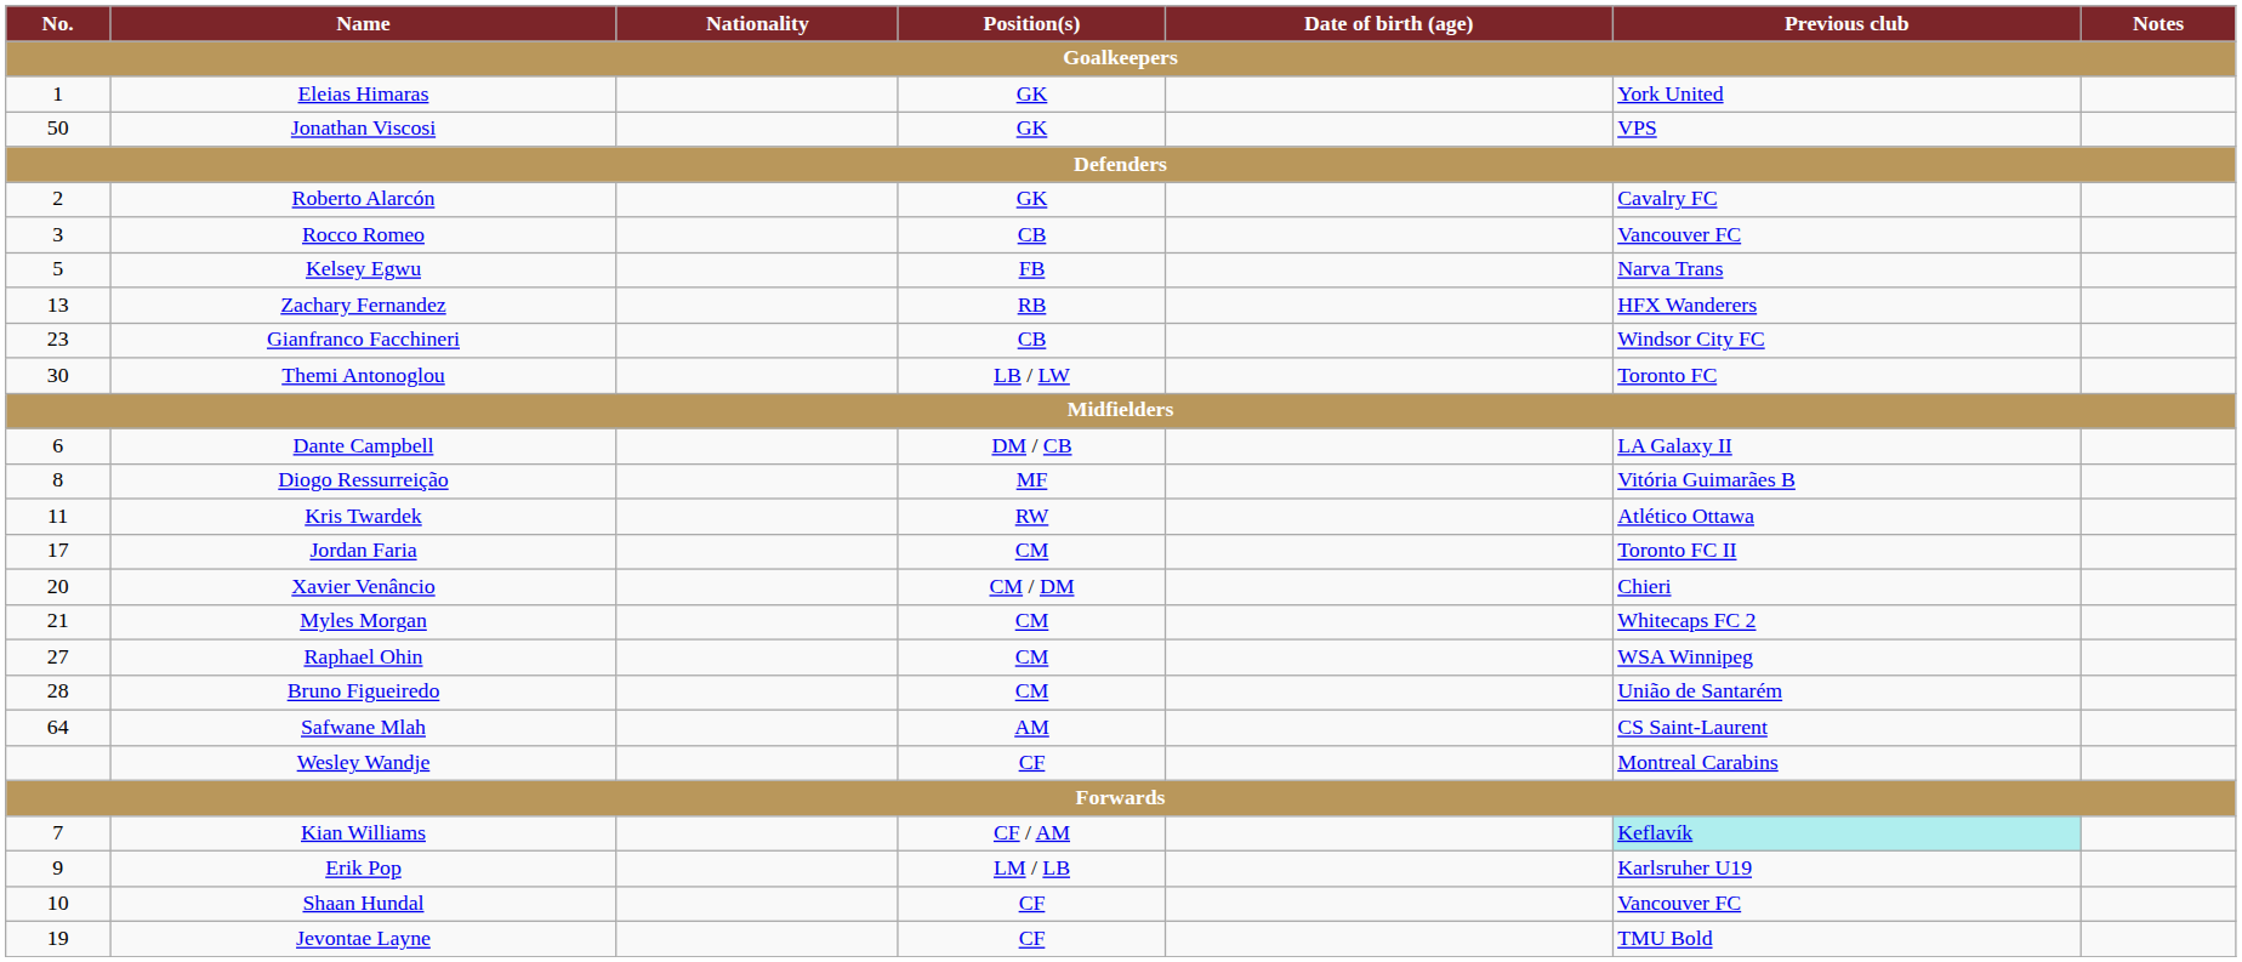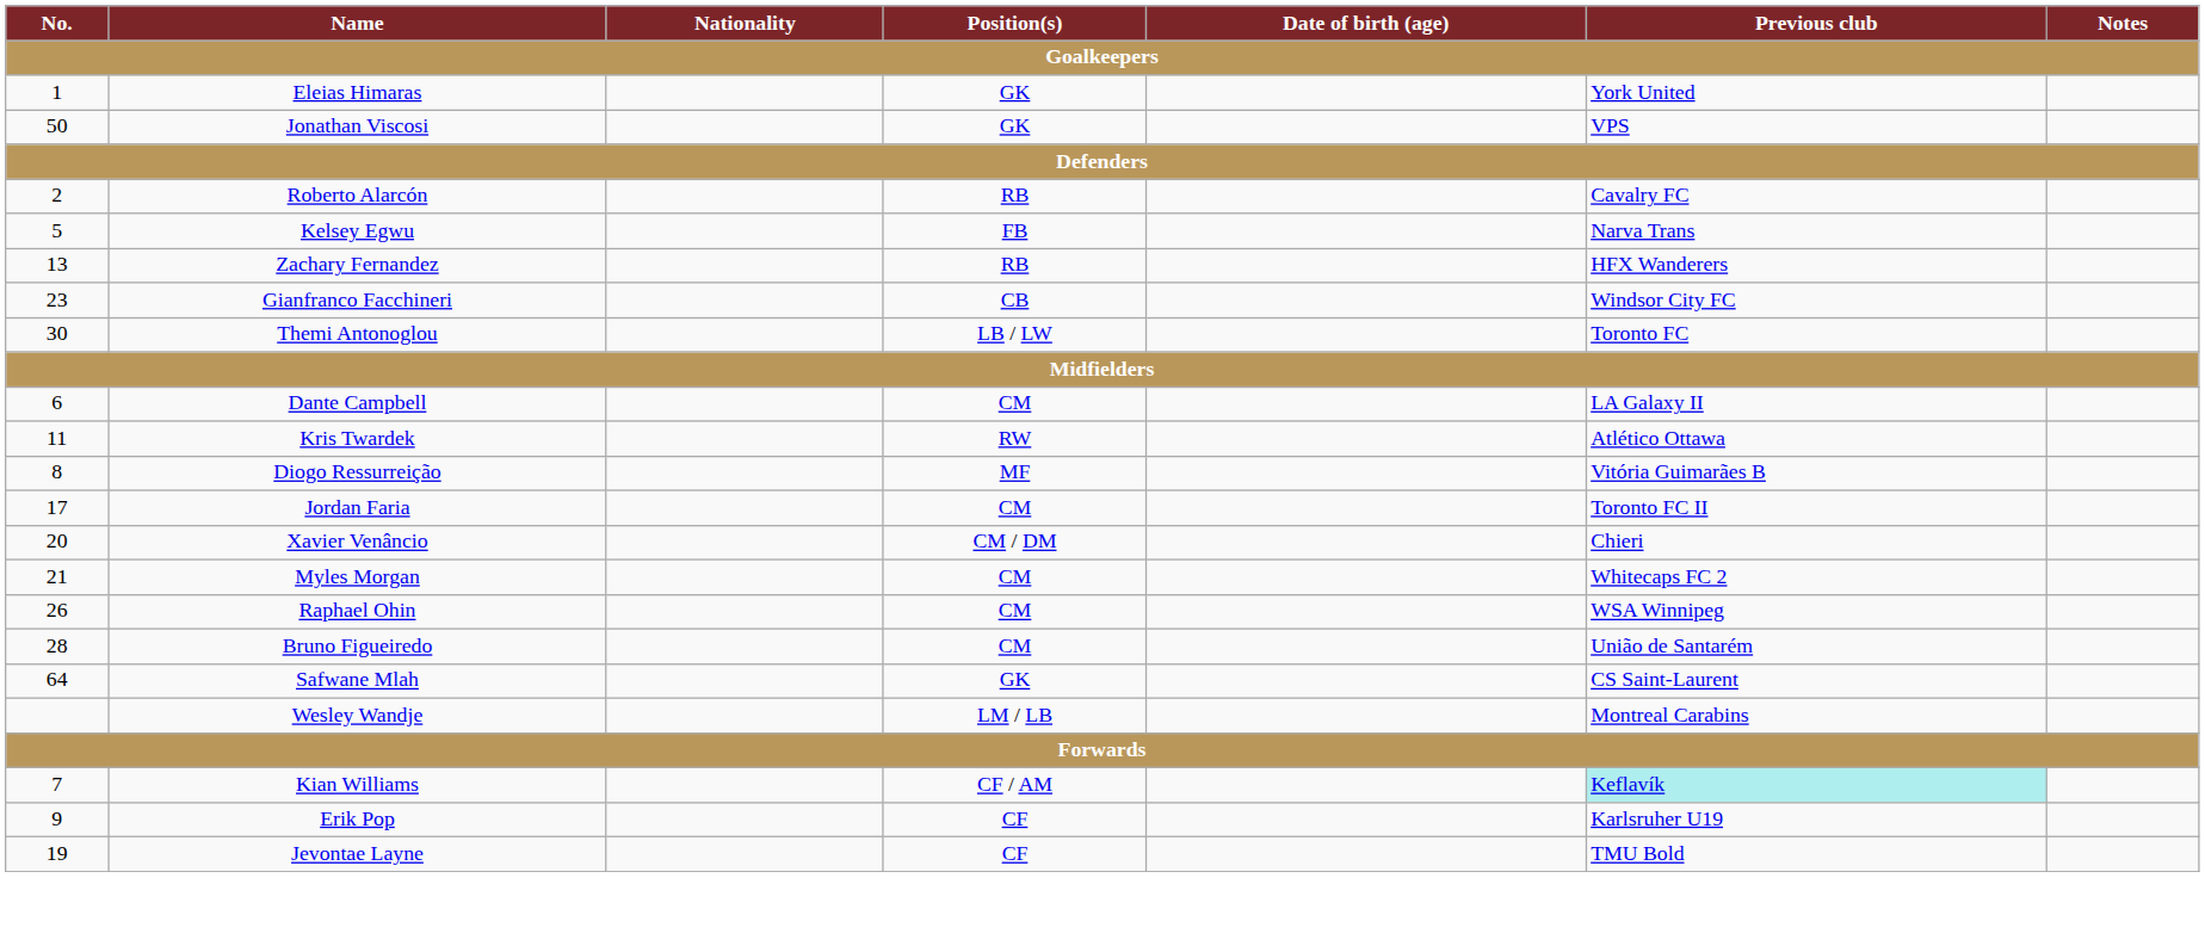 <table class="wikitable" style="text-align:center; font-size:86%; width:90%;">
 <tr>
 <th style="background:#7c2529; color:white; text-align:center;">No.</th>
 <th style="background:#7c2529; color:white; text-align:center;">Name</th>
 <th style="background:#7c2529; color:white; text-align:center;">Nationality</th>
 <th style="background:#7c2529; color:white; text-align:center;">Position(s)</th>
 <th style="background:#7c2529; color:white; text-align:center;">Date of birth (age)</th>
 <th style="background:#7c2529; color:white; text-align:center;">Previous club</th>
 <th style="background:#7c2529; color:white; text-align:center;">Notes</th>
 </tr>
 <tr>
 <th colspan="7" style="background:#b9975b; color:white; text-align:center;">Goalkeepers</th>
 </tr>
 <tr>
 <td>1</td>
 <td><a href='#'>Eleias Himaras</a></td>
 <td></td>
 <td><a href='#'>GK</a></td>
 <td></td>
 <td style="text-align:left"> <a href='#'>York United</a></td>
 </tr>
 <tr>
 <td>50</td>
 <td><a href='#'>Jonathan Viscosi</a></td>
 <td></td>
 <td><a href='#'>GK</a></td>
 <td></td>
 <td align="left"> <a href='#'>VPS</a></td>
 <td align="left"></td>
 </tr>
 <tr>
 <th colspan="7" style="background:#b9975b; color:white; text-align:center;">Defenders</th>
 </tr>
 <tr>
 <td>2</td>
 <td><a href='#'>Roberto Alarcón</a></td>
 <td></td>
-<td><a href='#'>GK</a></td>
+<td><a href='#'>RB</a></td>
 <td></td>
 <td align="left"> <a href='#'>Cavalry FC</a></td>
-<td align="left"></td>
-</tr>
-<tr>
-<td>3</td>
-<td><a href='#'>Rocco Romeo</a></td>
-<td></td>
-<td><a href='#'>CB</a></td>
-<td></td>
-<td align="left"> <a href='#'>Vancouver FC</a></td>
 <td align="left"></td>
 </tr>
 <tr>
 <td>5</td>
 <td><a href='#'>Kelsey Egwu</a></td>
 <td></td>
 <td><a href='#'>FB</a></td>
 <td></td>
 <td align="left"> <a href='#'>Narva Trans</a></td>
 <td align="left"></td>
 </tr>
 <tr>
 <td>13</td>
 <td><a href='#'>Zachary Fernandez</a></td>
 <td></td>
 <td><a href='#'>RB</a></td>
 <td></td>
 <td align="left"> <a href='#'>HFX Wanderers</a></td>
 <td align="left"></td>
 </tr>
 <tr>
 <td>23</td>
 <td><a href='#'>Gianfranco Facchineri</a></td>
 <td></td>
 <td><a href='#'>CB</a></td>
 <td></td>
 <td style="text-align:left"> <a href='#'>Windsor City FC</a></td>
 <td align="left"></td>
 </tr>
 <tr>
 <td>30</td>
 <td><a href='#'>Themi Antonoglou</a></td>
 <td></td>
 <td><a href='#'>LB</a> / <a href='#'>LW</a></td>
 <td></td>
 <td align="left"> <a href='#'>Toronto FC</a></td>
 <td align="left"></td>
 </tr>
 <tr>
 <th colspan="7" style="background:#b9975b; color:white; text-align:center;">Midfielders</th>
 </tr>
 <tr>
 <td>6</td>
 <td><a href='#'>Dante Campbell</a></td>
 <td></td>
-<td><a href='#'>DM</a> / <a href='#'>CB</a></td>
+<td><a href='#'>CM</a></td>
 <td></td>
 <td align="left"> <a href='#'>LA Galaxy II</a></td>
+<td align="left"></td>
+</tr>
+<tr>
+<td>11</td>
+<td><a href='#'>Kris Twardek</a></td>
+<td></td>
+<td><a href='#'>RW</a></td>
+<td></td>
+<td align="left"> <a href='#'>Atlético Ottawa</a></td>
 <td align="left"></td>
 </tr>
 <tr>
 <td>8</td>
 <td><a href='#'>Diogo Ressurreição</a></td>
 <td></td>
 <td><a href='#'>MF</a></td>
 <td></td>
 <td align="left"> <a href='#'>Vitória Guimarães B</a></td>
 <td align="left"><a href='#'></a></td>
-</tr>
-<tr>
-<td>11</td>
-<td><a href='#'>Kris Twardek</a></td>
-<td></td>
-<td><a href='#'>RW</a></td>
-<td></td>
-<td align="left"> <a href='#'>Atlético Ottawa</a></td>
-<td align="left"></td>
 </tr>
 <tr>
 <td>17</td>
 <td><a href='#'>Jordan Faria</a></td>
 <td></td>
 <td><a href='#'>CM</a></td>
 <td></td>
 <td align="left"> <a href='#'>Toronto FC II</a></td>
 <td align="left"></td>
 </tr>
 <tr>
 <td>20</td>
 <td><a href='#'>Xavier Venâncio</a></td>
 <td></td>
 <td><a href='#'>CM</a> / <a href='#'>DM</a></td>
 <td></td>
 <td align="left"> <a href='#'>Chieri</a></td>
 <td align="left"><a href='#'></a></td>
 </tr>
 <tr>
 <td>21</td>
 <td><a href='#'>Myles Morgan</a></td>
 <td></td>
 <td><a href='#'>CM</a></td>
 <td></td>
 <td align="left"> <a href='#'>Whitecaps FC 2</a></td>
 <td align="left"></td>
 </tr>
 <tr>
-<td>27</td>
+<td>26</td>
 <td><a href='#'>Raphael Ohin</a></td>
 <td></td>
 <td><a href='#'>CM</a></td>
 <td></td>
 <td align="left"> <a href='#'>WSA Winnipeg</a></td>
 <td align="left"></td>
 </tr>
 <tr>
 <td>28</td>
 <td><a href='#'>Bruno Figueiredo</a></td>
 <td></td>
 <td><a href='#'>CM</a></td>
 <td></td>
 <td align="left"> <a href='#'>União de Santarém</a></td>
 <td align="left"><a href='#'></a></td>
 </tr>
 <tr>
 <td>64</td>
 <td><a href='#'>Safwane Mlah</a></td>
 <td></td>
-<td><a href='#'>AM</a></td>
+<td><a href='#'>GK</a></td>
 <td></td>
 <td align="left"> <a href='#'>CS Saint-Laurent</a></td>
 <td align="left"></td>
 </tr>
 <tr>
 <td></td>
 <td><a href='#'>Wesley Wandje</a></td>
 <td></td>
-<td><a href='#'>CF</a></td>
+<td><a href='#'>LM</a> / <a href='#'>LB</a></td>
 <td></td>
 <td align="left"> <a href='#'>Montreal Carabins</a></td>
 <td align="left"></td>
 </tr>
 <tr>
 <th colspan="7" style="background:#b9975b; color:white; text-align:center;">Forwards</th>
 </tr>
 <tr>
 <td>7</td>
 <td><a href='#'>Kian Williams</a></td>
 <td></td>
 <td><a href='#'>CF</a> / <a href='#'>AM</a></td>
 <td></td>
 <td align="left" style="background: paleturquoise;"> <a href='#'>Keflavík</a></td>
 <td align="left"><a href='#'></a></td>
 </tr>
 <tr>
 <td>9</td>
 <td><a href='#'>Erik Pop</a></td>
 <td></td>
-<td><a href='#'>LM</a> / <a href='#'>LB</a></td>
+<td><a href='#'>CF</a></td>
 <td></td>
 <td align="left"> <a href='#'>Karlsruher U19</a></td>
-<td align="left"></td>
-</tr>
-<tr>
-<td>10</td>
-<td><a href='#'>Shaan Hundal</a></td>
-<td></td>
-<td><a href='#'>CF</a></td>
-<td></td>
-<td align="left"> <a href='#'>Vancouver FC</a></td>
 <td align="left"></td>
 </tr>
 <tr>
 <td>19</td>
 <td><a href='#'>Jevontae Layne</a></td>
 <td></td>
 <td><a href='#'>CF</a></td>
 <td></td>
 <td align="left"> <a href='#'>TMU Bold</a></td>
 <td align="left"></td>
 </tr>
 <tr>
 </tr>
 </table>
